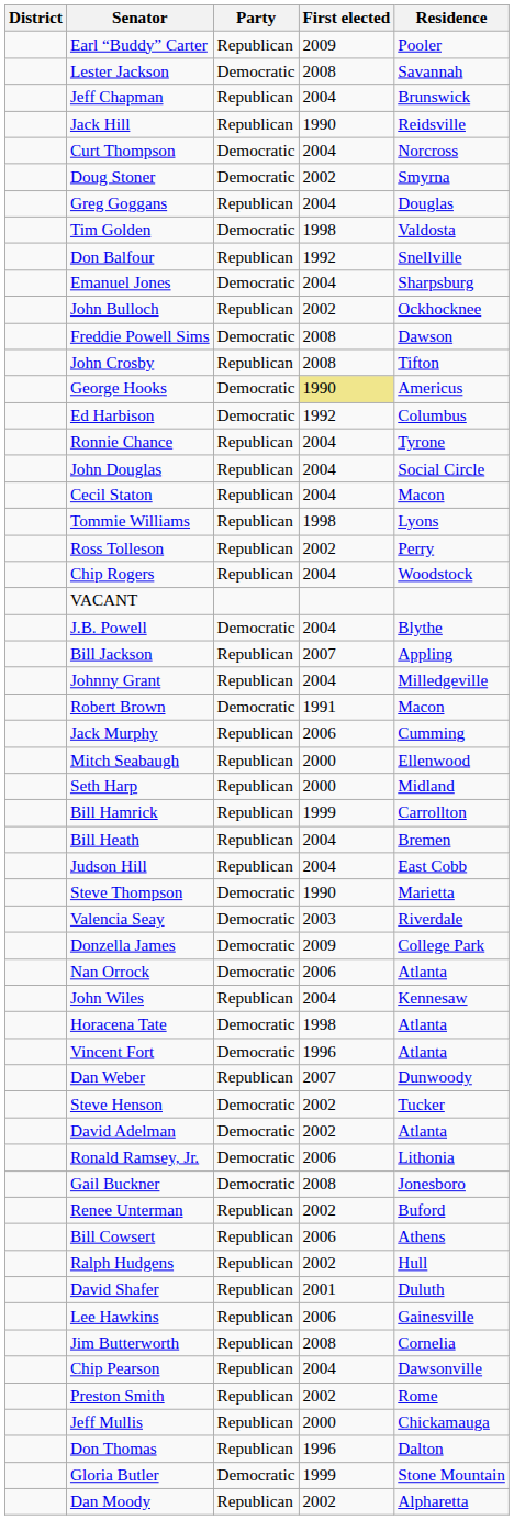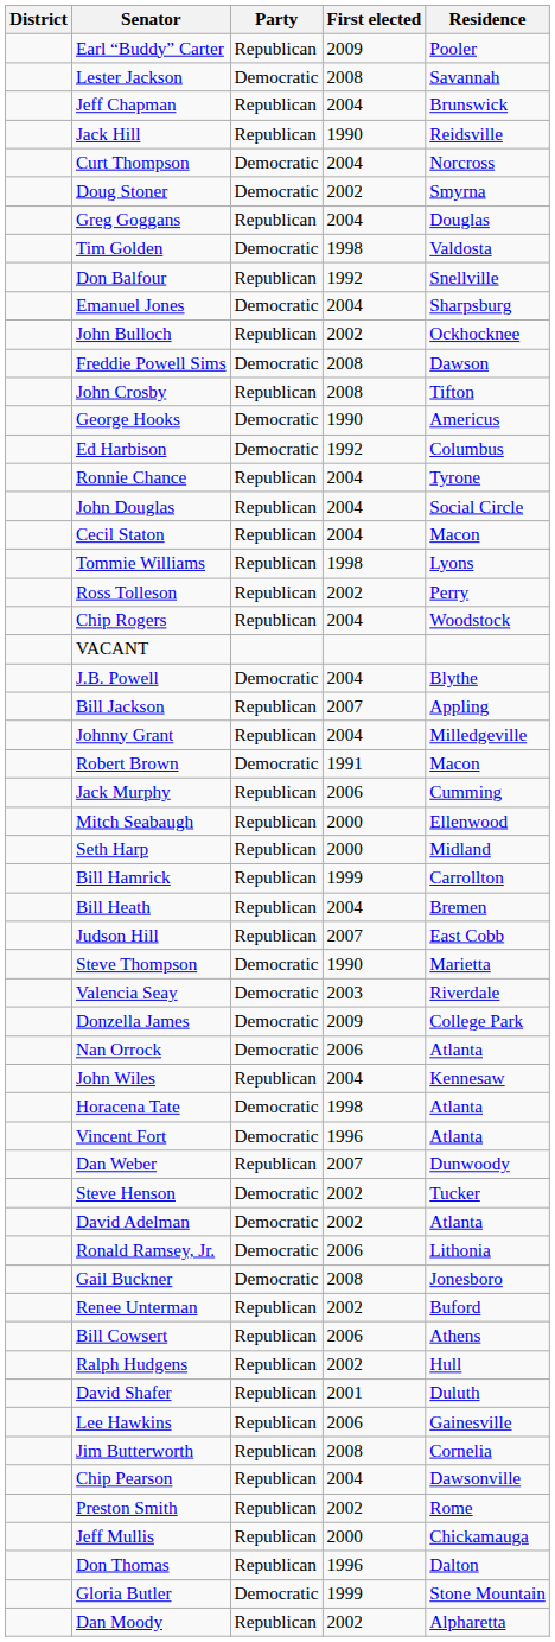 <table class="wikitable sortable">
 <tr>
 <th>District</th>
 <th>Senator</th>
 <th>Party</th>
 <th>First elected</th>
 <th>Residence</th>
 </tr>
 <tr>
 <td></td>
 <td><a href='#'>Earl “Buddy” Carter</a></td>
 <td>Republican</td>
 <td>2009</td>
 <td><a href='#'>Pooler</a></td>
 </tr>
 <tr>
 <td></td>
 <td><a href='#'>Lester Jackson</a></td>
 <td>Democratic</td>
 <td>2008</td>
 <td><a href='#'>Savannah</a></td>
 </tr>
 <tr>
 <td></td>
 <td><a href='#'>Jeff Chapman</a></td>
 <td>Republican</td>
 <td>2004</td>
 <td><a href='#'>Brunswick</a></td>
 </tr>
 <tr>
 <td></td>
 <td><a href='#'>Jack Hill</a></td>
 <td>Republican</td>
 <td>1990</td>
 <td><a href='#'>Reidsville</a></td>
 </tr>
 <tr>
 <td></td>
 <td><a href='#'>Curt Thompson</a></td>
 <td>Democratic</td>
 <td>2004</td>
 <td><a href='#'>Norcross</a></td>
 </tr>
 <tr>
 <td></td>
 <td><a href='#'>Doug Stoner</a></td>
 <td>Democratic</td>
 <td>2002</td>
 <td><a href='#'>Smyrna</a></td>
 </tr>
 <tr>
 <td></td>
 <td><a href='#'>Greg Goggans</a></td>
 <td>Republican</td>
 <td>2004</td>
 <td><a href='#'>Douglas</a></td>
 </tr>
 <tr>
 <td></td>
 <td><a href='#'>Tim Golden</a></td>
 <td>Democratic</td>
 <td>1998</td>
 <td><a href='#'>Valdosta</a></td>
 </tr>
 <tr>
 <td></td>
 <td><a href='#'>Don Balfour</a></td>
 <td>Republican</td>
 <td>1992</td>
 <td><a href='#'>Snellville</a></td>
 </tr>
 <tr>
 <td></td>
 <td><a href='#'>Emanuel Jones</a></td>
 <td>Democratic</td>
 <td>2004</td>
 <td><a href='#'>Sharpsburg</a></td>
 </tr>
 <tr>
 <td></td>
 <td><a href='#'>John Bulloch</a></td>
 <td>Republican</td>
 <td>2002</td>
 <td><a href='#'>Ockhocknee</a></td>
 </tr>
 <tr>
 <td></td>
 <td><a href='#'>Freddie Powell Sims</a></td>
 <td>Democratic</td>
 <td>2008</td>
 <td><a href='#'>Dawson</a></td>
 </tr>
 <tr>
 <td></td>
 <td><a href='#'>John Crosby</a></td>
 <td>Republican</td>
 <td>2008</td>
 <td><a href='#'>Tifton</a></td>
 </tr>
 <tr>
 <td></td>
 <td><a href='#'>George Hooks</a></td>
 <td>Democratic</td>
-<td style="background: khaki;">1990</td>
+<td>1990</td>
 <td><a href='#'>Americus</a></td>
 </tr>
 <tr>
 <td></td>
 <td><a href='#'>Ed Harbison</a></td>
 <td>Democratic</td>
 <td>1992</td>
 <td><a href='#'>Columbus</a></td>
 </tr>
 <tr>
 <td></td>
 <td><a href='#'>Ronnie Chance</a></td>
 <td>Republican</td>
 <td>2004</td>
 <td><a href='#'>Tyrone</a></td>
 </tr>
 <tr>
 <td></td>
 <td><a href='#'>John Douglas</a></td>
 <td>Republican</td>
 <td>2004</td>
 <td><a href='#'>Social Circle</a></td>
 </tr>
 <tr>
 <td></td>
 <td><a href='#'>Cecil Staton</a></td>
 <td>Republican</td>
 <td>2004</td>
 <td><a href='#'>Macon</a></td>
 </tr>
 <tr>
 <td></td>
 <td><a href='#'>Tommie Williams</a></td>
 <td>Republican</td>
 <td>1998</td>
 <td><a href='#'>Lyons</a></td>
 </tr>
 <tr>
 <td></td>
 <td><a href='#'>Ross Tolleson</a></td>
 <td>Republican</td>
 <td>2002</td>
 <td><a href='#'>Perry</a></td>
 </tr>
 <tr>
 <td></td>
 <td><a href='#'>Chip Rogers</a></td>
 <td>Republican</td>
 <td>2004</td>
 <td><a href='#'>Woodstock</a></td>
 </tr>
 <tr>
 <td></td>
 <td>VACANT</td>
 <td></td>
 <td></td>
 <td></td>
 </tr>
 <tr>
 <td></td>
 <td><a href='#'>J.B. Powell</a></td>
 <td>Democratic</td>
 <td>2004</td>
 <td><a href='#'>Blythe</a></td>
 </tr>
 <tr>
 <td></td>
 <td><a href='#'>Bill Jackson</a></td>
 <td>Republican</td>
 <td>2007</td>
 <td><a href='#'>Appling</a></td>
 </tr>
 <tr>
 <td></td>
 <td><a href='#'>Johnny Grant</a></td>
 <td>Republican</td>
 <td>2004</td>
 <td><a href='#'>Milledgeville</a></td>
 </tr>
 <tr>
 <td></td>
 <td><a href='#'>Robert Brown</a></td>
 <td>Democratic</td>
 <td>1991</td>
 <td><a href='#'>Macon</a></td>
 </tr>
 <tr>
 <td></td>
 <td><a href='#'>Jack Murphy</a></td>
 <td>Republican</td>
 <td>2006</td>
 <td><a href='#'>Cumming</a></td>
 </tr>
 <tr>
 <td></td>
 <td><a href='#'>Mitch Seabaugh</a></td>
 <td>Republican</td>
 <td>2000</td>
 <td><a href='#'>Ellenwood</a></td>
 </tr>
 <tr>
 <td></td>
 <td><a href='#'>Seth Harp</a></td>
 <td>Republican</td>
 <td>2000</td>
 <td><a href='#'>Midland</a></td>
 </tr>
 <tr>
 <td></td>
 <td><a href='#'>Bill Hamrick</a></td>
 <td>Republican</td>
 <td>1999</td>
 <td><a href='#'>Carrollton</a></td>
 </tr>
 <tr>
 <td></td>
 <td><a href='#'>Bill Heath</a></td>
 <td>Republican</td>
 <td>2004</td>
 <td><a href='#'>Bremen</a></td>
 </tr>
 <tr>
 <td></td>
 <td><a href='#'>Judson Hill</a></td>
 <td>Republican</td>
-<td>2004</td>
+<td>2007</td>
 <td><a href='#'>East Cobb</a></td>
 </tr>
 <tr>
 <td></td>
 <td><a href='#'>Steve Thompson</a></td>
 <td>Democratic</td>
 <td>1990</td>
 <td><a href='#'>Marietta</a></td>
 </tr>
 <tr>
 <td></td>
 <td><a href='#'>Valencia Seay</a></td>
 <td>Democratic</td>
 <td>2003</td>
 <td><a href='#'>Riverdale</a></td>
 </tr>
 <tr>
 <td></td>
 <td><a href='#'>Donzella James</a></td>
 <td>Democratic</td>
 <td>2009</td>
 <td><a href='#'>College Park</a></td>
 </tr>
 <tr>
 <td></td>
 <td><a href='#'>Nan Orrock</a></td>
 <td>Democratic</td>
 <td>2006</td>
 <td><a href='#'>Atlanta</a></td>
 </tr>
 <tr>
 <td></td>
 <td><a href='#'>John Wiles</a></td>
 <td>Republican</td>
 <td>2004</td>
 <td><a href='#'>Kennesaw</a></td>
 </tr>
 <tr>
 <td></td>
 <td><a href='#'>Horacena Tate</a></td>
 <td>Democratic</td>
 <td>1998</td>
 <td><a href='#'>Atlanta</a></td>
 </tr>
 <tr>
 <td></td>
 <td><a href='#'>Vincent Fort</a></td>
 <td>Democratic</td>
 <td>1996</td>
 <td><a href='#'>Atlanta</a></td>
 </tr>
 <tr>
 <td></td>
 <td><a href='#'>Dan Weber</a></td>
 <td>Republican</td>
 <td>2007</td>
 <td><a href='#'>Dunwoody</a></td>
 </tr>
 <tr>
 <td></td>
 <td><a href='#'>Steve Henson</a></td>
 <td>Democratic</td>
 <td>2002</td>
 <td><a href='#'>Tucker</a></td>
 </tr>
 <tr>
 <td></td>
 <td><a href='#'>David Adelman</a></td>
 <td>Democratic</td>
 <td>2002</td>
 <td><a href='#'>Atlanta</a></td>
 </tr>
 <tr>
 <td></td>
 <td><a href='#'>Ronald Ramsey, Jr.</a></td>
 <td>Democratic</td>
 <td>2006</td>
 <td><a href='#'>Lithonia</a></td>
 </tr>
 <tr>
 <td></td>
 <td><a href='#'>Gail Buckner</a></td>
 <td>Democratic</td>
 <td>2008</td>
 <td><a href='#'>Jonesboro</a></td>
 </tr>
 <tr>
 <td></td>
 <td><a href='#'>Renee Unterman</a></td>
 <td>Republican</td>
 <td>2002</td>
 <td><a href='#'>Buford</a></td>
 </tr>
 <tr>
 <td></td>
 <td><a href='#'>Bill Cowsert</a></td>
 <td>Republican</td>
 <td>2006</td>
 <td><a href='#'>Athens</a></td>
 </tr>
 <tr>
 <td></td>
 <td><a href='#'>Ralph Hudgens</a></td>
 <td>Republican</td>
 <td>2002</td>
 <td><a href='#'>Hull</a></td>
 </tr>
 <tr>
 <td></td>
 <td><a href='#'>David Shafer</a></td>
 <td>Republican</td>
 <td>2001</td>
 <td><a href='#'>Duluth</a></td>
 </tr>
 <tr>
 <td></td>
 <td><a href='#'>Lee Hawkins</a></td>
 <td>Republican</td>
 <td>2006</td>
 <td><a href='#'>Gainesville</a></td>
 </tr>
 <tr>
 <td></td>
 <td><a href='#'>Jim Butterworth</a></td>
 <td>Republican</td>
 <td>2008</td>
 <td><a href='#'>Cornelia</a></td>
 </tr>
 <tr>
 <td></td>
 <td><a href='#'>Chip Pearson</a></td>
 <td>Republican</td>
 <td>2004</td>
 <td><a href='#'>Dawsonville</a></td>
 </tr>
 <tr>
 <td></td>
 <td><a href='#'>Preston Smith</a></td>
 <td>Republican</td>
 <td>2002</td>
 <td><a href='#'>Rome</a></td>
 </tr>
 <tr>
 <td></td>
 <td><a href='#'>Jeff Mullis</a></td>
 <td>Republican</td>
 <td>2000</td>
 <td><a href='#'>Chickamauga</a></td>
 </tr>
 <tr>
 <td></td>
 <td><a href='#'>Don Thomas</a></td>
 <td>Republican</td>
 <td>1996</td>
 <td><a href='#'>Dalton</a></td>
 </tr>
 <tr>
 <td></td>
 <td><a href='#'>Gloria Butler</a></td>
 <td>Democratic</td>
 <td>1999</td>
 <td><a href='#'>Stone Mountain</a></td>
 </tr>
 <tr>
 <td></td>
 <td><a href='#'>Dan Moody</a></td>
 <td>Republican</td>
 <td>2002</td>
 <td><a href='#'>Alpharetta</a></td>
 </tr>
 </table>
